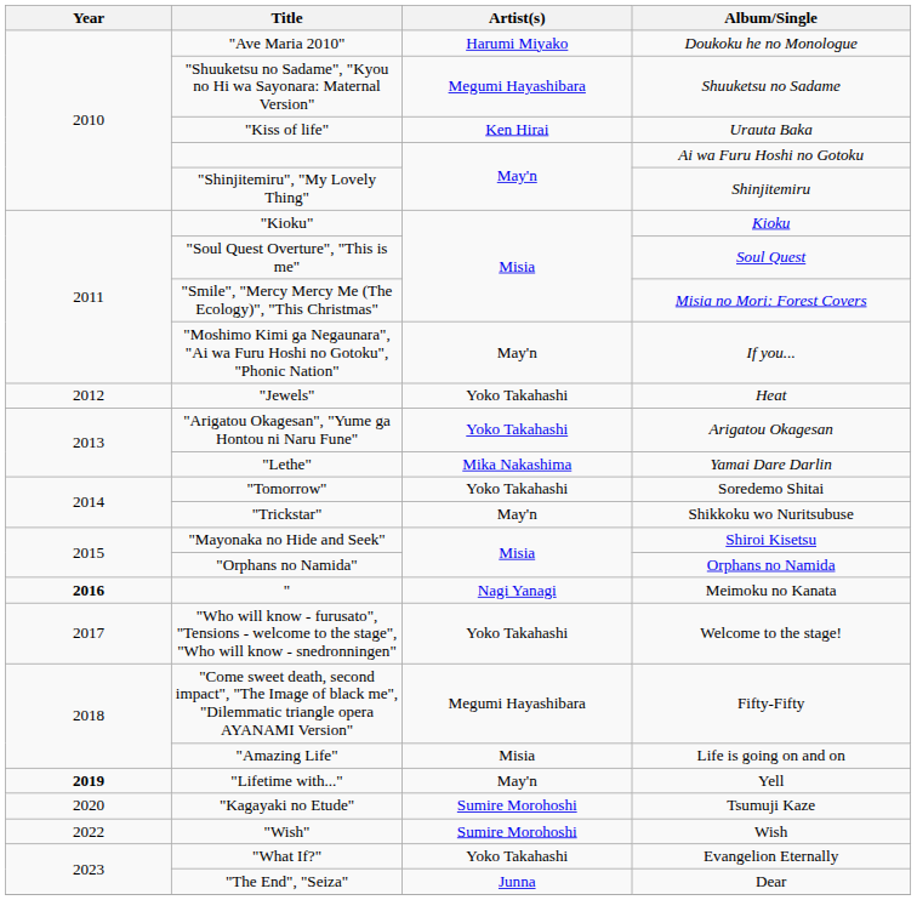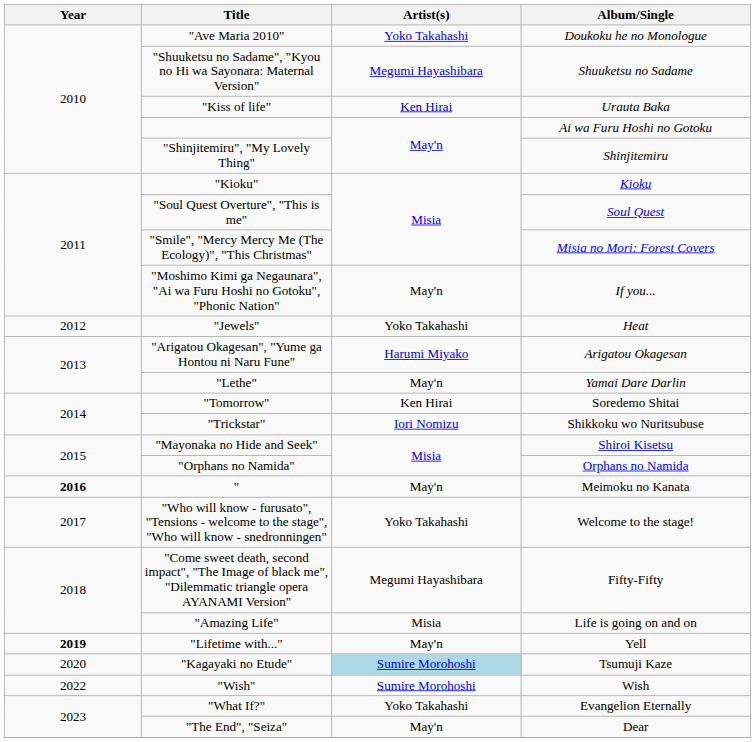 <table class="wikitable plainrowheaders" style="text-align:center;">
 <tr>
 <th scope="col" style="width:10em;">Year</th>
 <th scope="col" style="width:14em;">Title</th>
 <th scope="col" style="width:14em;">Artist(s)</th>
 <th scope="col" style="width:17em;">Album/Single</th>
 </tr>
 <tr>
 <td rowspan="5">2010</td>
 <td scope="row">"Ave Maria 2010"</td>
-<td><a href='#'>Harumi Miyako</a></td>
+<td rowspan="1"><a href='#'>Yoko Takahashi</a></td>
 <td><em>Doukoku he no Monologue</em></td>
 </tr>
 <tr>
 <td scope="row">"Shuuketsu no Sadame", "Kyou no Hi wa Sayonara: Maternal Version"</td>
 <td><a href='#'>Megumi Hayashibara</a></td>
 <td><em>Shuuketsu no Sadame</em></td>
 </tr>
 <tr>
 <td scope="row">"Kiss of life"</td>
 <td><a href='#'>Ken Hirai</a></td>
 <td><em>Urauta Baka</em></td>
 </tr>
 <tr>
 <td scope="row"></td>
 <td rowspan="2"><a href='#'>May'n</a></td>
 <td><em>Ai wa Furu Hoshi no Gotoku</em></td>
 </tr>
 <tr>
 <td scope="row">"Shinjitemiru", "My Lovely Thing"</td>
 <td><em>Shinjitemiru</em></td>
 </tr>
 <tr>
 <td rowspan="4">2011</td>
 <td scope="row">"Kioku"</td>
 <td rowspan="3"><a href='#'>Misia</a></td>
 <td><em><a href='#'>Kioku</a></em></td>
 </tr>
 <tr>
 <td scope="row">"Soul Quest Overture", "This is me"</td>
 <td><em><a href='#'>Soul Quest</a></em></td>
 </tr>
 <tr>
 <td scope="row">"Smile", "Mercy Mercy Me (The Ecology)", "This Christmas"</td>
 <td><em><a href='#'>Misia no Mori: Forest Covers</a></em></td>
 </tr>
 <tr>
 <td scope="row">"Moshimo Kimi ga Negaunara", "Ai wa Furu Hoshi no Gotoku", "Phonic Nation"</td>
 <td>May'n</td>
 <td><em>If you...</em></td>
 </tr>
 <tr>
 <td>2012</td>
 <td scope="row">"Jewels"</td>
 <td>Yoko Takahashi</td>
 <td><em>Heat</em></td>
 </tr>
 <tr>
 <td rowspan="2">2013</td>
 <td scope="row">"Arigatou Okagesan", "Yume ga Hontou ni Naru Fune"</td>
-<td rowspan="1"><a href='#'>Yoko Takahashi</a></td>
+<td><a href='#'>Harumi Miyako</a></td>
 <td><em>Arigatou Okagesan</em></td>
 </tr>
 <tr>
 <td scope="row">"Lethe"</td>
-<td><a href='#'>Mika Nakashima</a></td>
+<td>May'n</td>
 <td><em>Yamai Dare Darlin<strong></td>
 </tr>
 <tr>
 <td rowspan="2">2014</td>
 <td scope="row">"Tomorrow"</td>
-<td rowspan="1">Yoko Takahashi</td>
+<td>Ken Hirai</td>
 <td></em>Soredemo Shitai<em></td>
 </tr>
 <tr>
 <td scope="row">"Trickstar"</td>
-<td>May'n</td>
+<td><a href='#'>Iori Nomizu</a></td>
 <td></em>Shikkoku wo Nuritsubuse<em></td>
 </tr>
 <tr>
 <td rowspan="2">2015</td>
 <td scope="row">"Mayonaka no Hide and Seek"</td>
 <td rowspan="2"><a href='#'>Misia</a></td>
 <td></em><a href='#'>Shiroi Kisetsu</a><em></td>
 </tr>
 <tr>
 <td scope="row">"Orphans no Namida"</td>
 <td></em><a href='#'>Orphans no Namida</a><em></td>
 </tr>
 <tr>
 <td rowspan="1"><strong>2016</strong></td>
 <td scope="row">"</td>
-<td rowspan="1"><a href='#'>Nagi Yanagi</a></td>
+<td>May'n</td>
 <td></em>Meimoku no Kanata<em></td>
 </tr>
 <tr>
 <td rowspan="1">2017</td>
 <td scope="row">"Who will know - furusato", "Tensions - welcome to the stage", "Who will know - snedronningen"</td>
 <td rowspan="1">Yoko Takahashi</td>
 <td></em>Welcome to the stage!<em></td>
 </tr>
 <tr>
 <td rowspan="2">2018</td>
 <td scope="row">"Come sweet death, second impact", "The Image of black me", "Dilemmatic triangle opera AYANAMI Version"</td>
 <td rowspan="1">Megumi Hayashibara</td>
 <td></em>Fifty-Fifty<em></td>
 </tr>
 <tr>
 <td scope="row">"Amazing Life"</td>
 <td rowspan="1">Misia</td>
 <td></em>Life is going on and on<em></td>
 </tr>
 <tr>
 <td rowspan="1"><strong>2019</strong></td>
 <td scope="row">"Lifetime with..."</td>
 <td>May'n</td>
 <td></em>Yell<em></td>
 </tr>
 <tr>
 <td rowspan="1">2020</td>
 <td scope="row">"Kagayaki no Etude"</td>
-<td><a href='#'>Sumire Morohoshi</a></td>
+<td style="background: lightblue;"><a href='#'>Sumire Morohoshi</a></td>
 <td></em>Tsumuji Kaze<em></td>
 </tr>
 <tr>
 <td rowspan="1">2022</td>
 <td scope="row">"Wish"</td>
 <td><a href='#'>Sumire Morohoshi</a></td>
 <td></em>Wish<em></td>
 </tr>
 <tr>
 <td rowspan="2">2023</td>
 <td scope="row">"What If?"</td>
 <td>Yoko Takahashi</td>
 <td></em>Evangelion Eternally<em></td>
 </tr>
 <tr>
 <td scope="row">"The End", "Seiza"</td>
-<td><a href='#'>Junna</a></td>
+<td>May'n</td>
 <td></em>Dear<em></td>
 </tr>
 <tr>
 </tr>
 </table>
